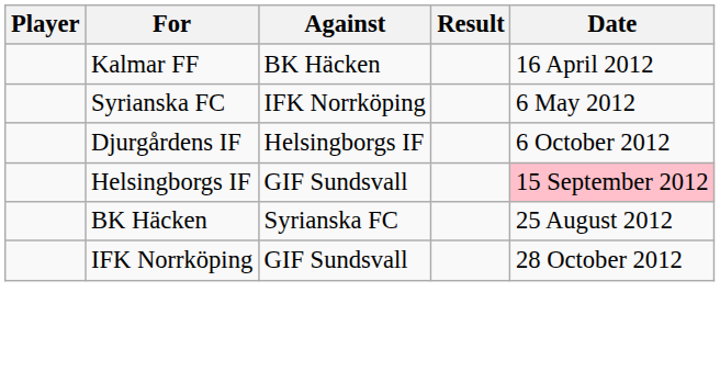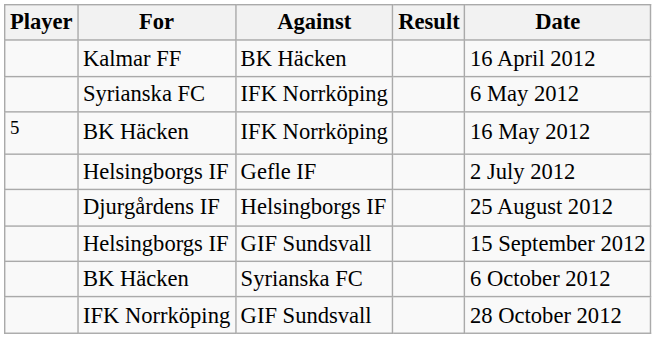 <table class="wikitable sortable">
 <tr>
 <th>Player</th>
 <th>For</th>
 <th>Against</th>
 <th align=center>Result</th>
 <th>Date</th>
 </tr>
 <tr>
 <td> </td>
 <td>Kalmar FF</td>
 <td>BK Häcken</td>
 <td align=center></td>
 <td>16 April 2012</td>
 </tr>
 <tr>
 <td> </td>
 <td>Syrianska FC</td>
 <td>IFK Norrköping</td>
 <td align=center></td>
 <td>6 May 2012</td>
 </tr>
 <tr>
+<td> <sup>5</sup></td>
+<td>BK Häcken</td>
+<td>IFK Norrköping</td>
+<td align=center></td>
+<td>16 May 2012</td>
+</tr>
+<tr>
+<td> </td>
+<td>Helsingborgs IF</td>
+<td>Gefle IF</td>
+<td align=center></td>
+<td>2 July 2012</td>
+</tr>
+<tr>
 <td> </td>
 <td>Djurgårdens IF</td>
 <td>Helsingborgs IF</td>
 <td align=center></td>
-<td>6 October 2012</td>
+<td>25 August 2012</td>
 </tr>
 <tr>
 <td> </td>
 <td>Helsingborgs IF</td>
 <td>GIF Sundsvall</td>
 <td align=center></td>
-<td style="background: pink;">15 September 2012</td>
+<td>15 September 2012</td>
 </tr>
 <tr>
 <td> </td>
 <td>BK Häcken</td>
 <td>Syrianska FC</td>
 <td align=center></td>
-<td>25 August 2012</td>
+<td>6 October 2012</td>
 </tr>
 <tr>
 <td> </td>
 <td>IFK Norrköping</td>
 <td>GIF Sundsvall</td>
 <td align=center></td>
 <td>28 October 2012</td>
 </tr>
 </table>
